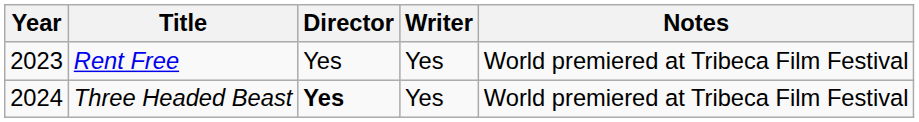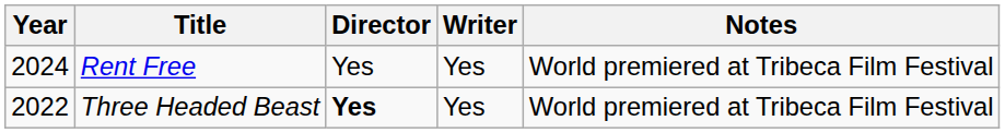 <table class="wikitable">
 <tr>
 <th>Year</th>
 <th>Title</th>
 <th>Director</th>
 <th>Writer</th>
 <th>Notes</th>
 </tr>
 <tr>
-<td>2023</td>
+<td>2024</td>
 <td><a href='#'><em>Rent Free</em></a></td>
 <td>Yes</td>
 <td>Yes</td>
 <td>World premiered at Tribeca Film Festival</td>
 </tr>
 <tr>
-<td>2024</td>
+<td>2022</td>
 <td><em>Three Headed Beast</em></td>
 <td><strong>Yes</strong></td>
 <td>Yes</td>
 <td>World premiered at Tribeca Film Festival</td>
 </tr>
 </table>
